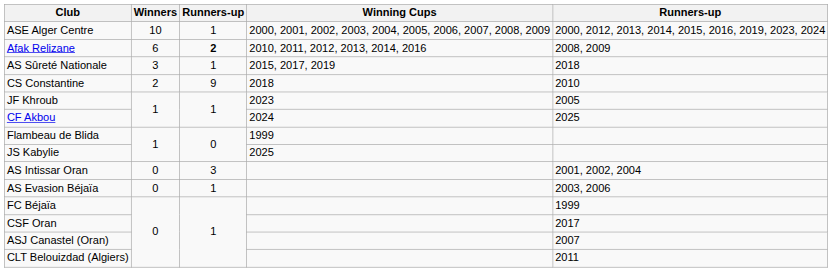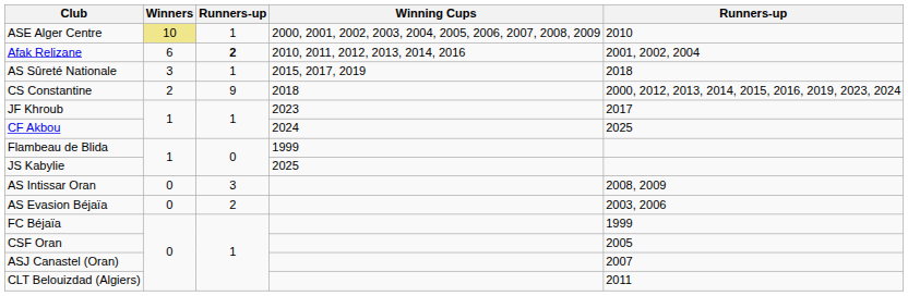 <table class="wikitable">
 <tr>
 <th>Club</th>
 <th>Winners</th>
 <th>Runners-up</th>
 <th>Winning Cups</th>
 <th>Runners-up</th>
 </tr>
 <tr>
 <td>ASE Alger Centre</td>
-<td align=center>10</td>
+<td align=center style="background: khaki;">10</td>
 <td align=center>1</td>
 <td>2000, 2001, 2002, 2003, 2004, 2005, 2006, 2007, 2008, 2009</td>
-<td>2000, 2012, 2013, 2014, 2015, 2016, 2019, 2023, 2024</td>
+<td>2010</td>
 </tr>
 <tr>
 <td><a href='#'>Afak Relizane</a></td>
 <td align=center>6</td>
 <td align=center><strong>2</strong></td>
 <td>2010, 2011, 2012, 2013, 2014, 2016</td>
-<td>2008, 2009</td>
+<td>2001, 2002, 2004</td>
 </tr>
 <tr>
 <td>AS Sûreté Nationale</td>
 <td align=center>3</td>
 <td align=center>1</td>
 <td>2015, 2017, 2019</td>
 <td>2018</td>
 </tr>
 <tr>
 <td>CS Constantine</td>
 <td align=center>2</td>
 <td align=center>9</td>
 <td>2018</td>
-<td>2010</td>
+<td>2000, 2012, 2013, 2014, 2015, 2016, 2019, 2023, 2024</td>
 </tr>
 <tr>
 <td>JF Khroub</td>
 <td align=center rowspan=2>1</td>
 <td align=center rowspan=2>1</td>
 <td>2023</td>
-<td>2005</td>
+<td>2017</td>
 </tr>
 <tr>
 <td><a href='#'>CF Akbou</a></td>
 <td>2024</td>
 <td>2025</td>
 </tr>
 <tr>
 <td>Flambeau de Blida</td>
 <td align=center rowspan=2>1</td>
 <td align=center rowspan=2>0</td>
 <td>1999</td>
 <td></td>
 </tr>
 <tr>
 <td>JS Kabylie</td>
 <td>2025</td>
 <td></td>
 </tr>
 <tr>
 <td>AS Intissar Oran</td>
 <td align=center>0</td>
 <td align=center>3</td>
 <td></td>
-<td>2001, 2002, 2004</td>
+<td>2008, 2009</td>
 </tr>
 <tr>
 <td>AS Evasion Béjaïa</td>
 <td align=center>0</td>
-<td align=center>1</td>
+<td align=center>2</td>
 <td></td>
 <td>2003, 2006</td>
 </tr>
 <tr>
 <td>FC Béjaïa</td>
 <td align=center rowspan=4>0</td>
 <td align=center rowspan=4>1</td>
 <td></td>
 <td>1999</td>
 </tr>
 <tr>
 <td>CSF Oran</td>
 <td></td>
-<td>2017</td>
+<td>2005</td>
 </tr>
 <tr>
 <td>ASJ Canastel (Oran)</td>
 <td></td>
 <td>2007</td>
 </tr>
 <tr>
 <td>CLT Belouizdad (Algiers)</td>
 <td></td>
 <td>2011</td>
 </tr>
 </table>
